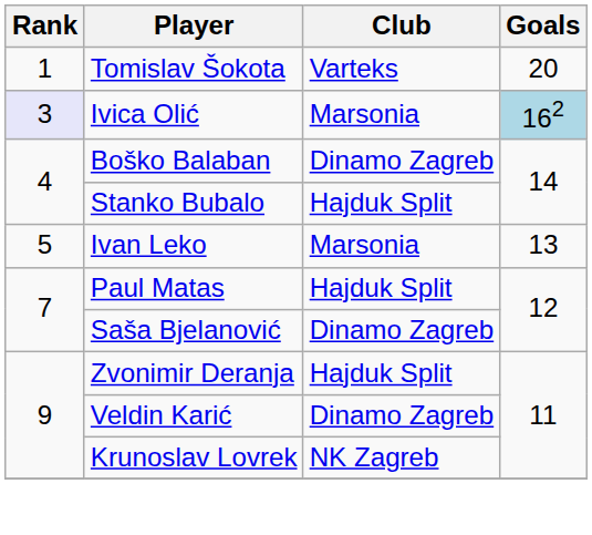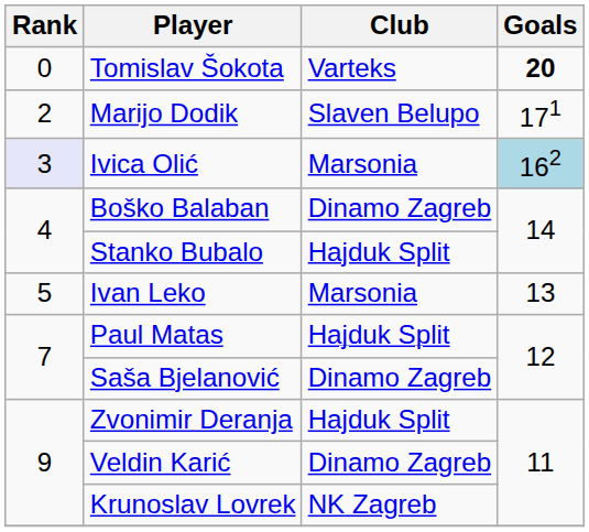 <table class="wikitable">
 <tr>
 <th width="40px">Rank</th>
 <th>Player</th>
 <th>Club</th>
 <th width="40px">Goals</th>
 </tr>
 <tr>
-<td align="center">1</td>
+<td align="center">0</td>
 <td> <a href='#'>Tomislav Šokota</a></td>
 <td><a href='#'>Varteks</a></td>
-<td align=center>20</td>
+<td align=center><strong>20</strong></td>
+</tr>
+<tr>
+<td align="center">2</td>
+<td> <a href='#'>Marijo Dodik</a></td>
+<td><a href='#'>Slaven Belupo</a></td>
+<td align=center>17<sup>1</sup></td>
 </tr>
 <tr>
 <td align="center" style="background: lavender;">3</td>
 <td> <a href='#'>Ivica Olić</a></td>
 <td><a href='#'>Marsonia</a></td>
 <td align="center" style="background: lightblue;">16<sup>2</sup></td>
 </tr>
 <tr>
 <td rowspan=2 align=center>4</td>
 <td> <a href='#'>Boško Balaban</a></td>
 <td><a href='#'>Dinamo Zagreb</a></td>
 <td rowspan=2 align=center>14</td>
 </tr>
 <tr>
 <td> <a href='#'>Stanko Bubalo</a></td>
 <td><a href='#'>Hajduk Split</a></td>
 </tr>
 <tr>
 <td align=center>5</td>
 <td> <a href='#'>Ivan Leko</a></td>
 <td><a href='#'>Marsonia</a></td>
 <td align=center>13</td>
 </tr>
 <tr>
 <td rowspan=2 align=center>7</td>
 <td> <a href='#'>Paul Matas</a></td>
 <td><a href='#'>Hajduk Split</a></td>
 <td rowspan=2 align=center>12</td>
 </tr>
 <tr>
 <td> <a href='#'>Saša Bjelanović</a></td>
 <td><a href='#'>Dinamo Zagreb</a></td>
 </tr>
 <tr>
 <td rowspan=3 align=center>9</td>
 <td> <a href='#'>Zvonimir Deranja</a></td>
 <td><a href='#'>Hajduk Split</a></td>
 <td rowspan=3 align=center>11</td>
 </tr>
 <tr>
 <td> <a href='#'>Veldin Karić</a></td>
 <td><a href='#'>Dinamo Zagreb</a></td>
 </tr>
 <tr>
 <td> <a href='#'>Krunoslav Lovrek</a></td>
 <td><a href='#'>NK Zagreb</a></td>
 </tr>
 <tr>
 </tr>
 </table>
